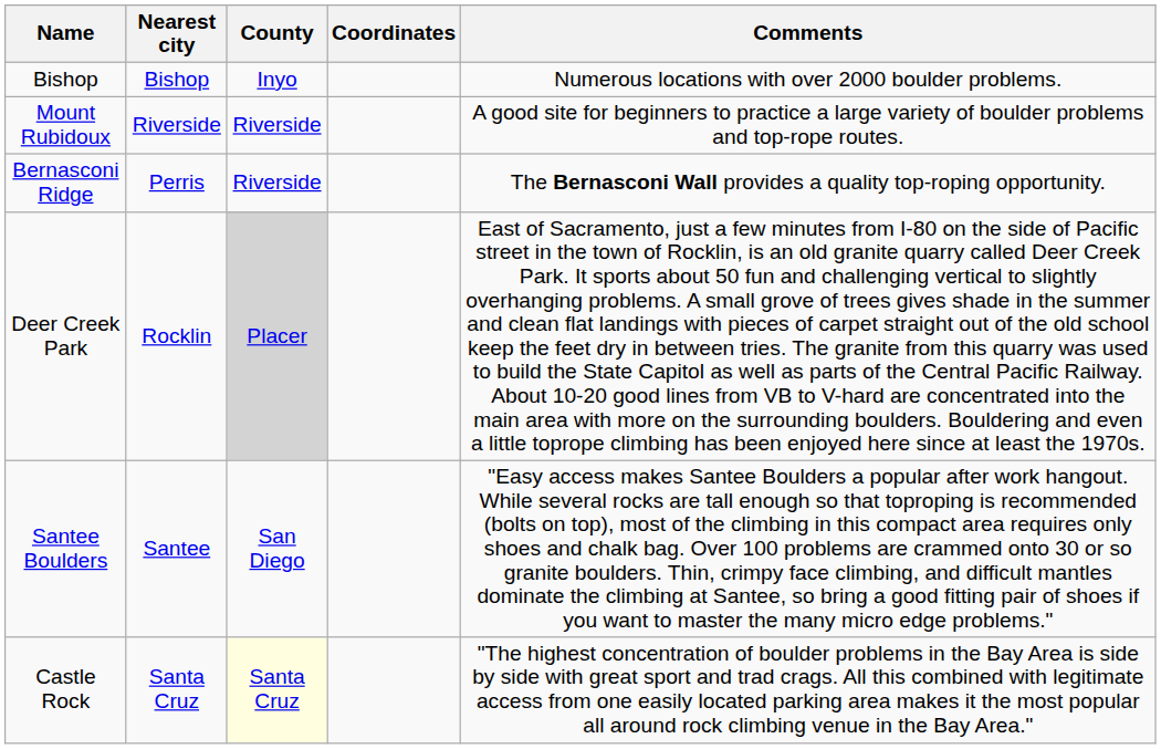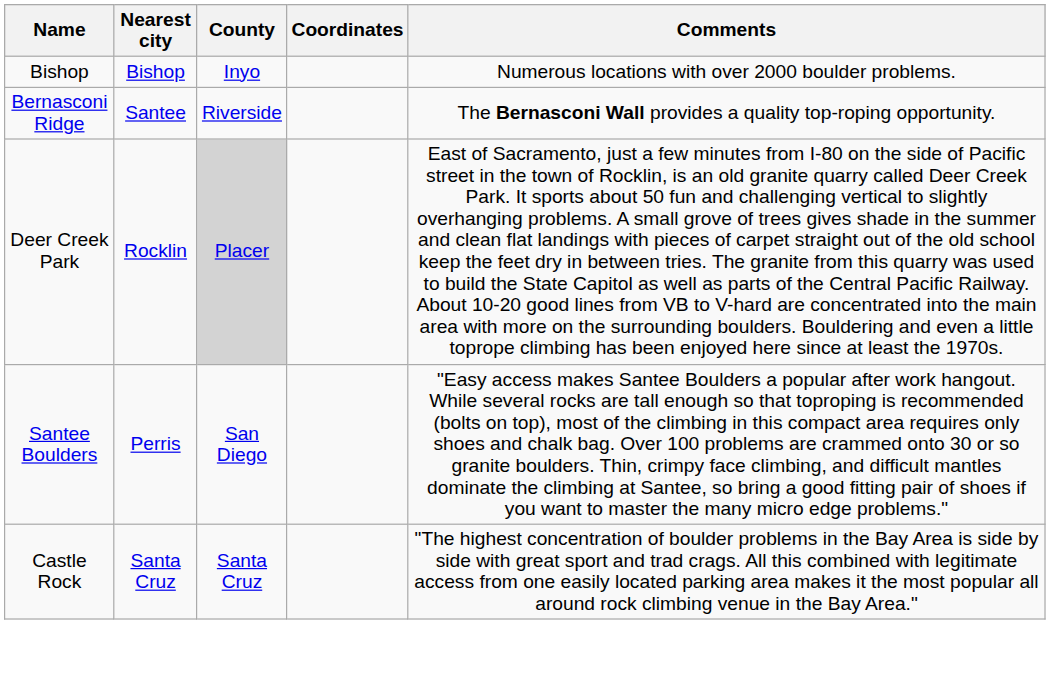 <table class="wikitable sortable" style="text-align:center">
 <tr style="background:#cccccc">
 <th>Name</th>
 <th>Nearest city</th>
 <th>County</th>
 <th>Coordinates</th>
 <th>Comments</th>
 </tr>
 <tr>
 <td>Bishop</td>
 <td><a href='#'>Bishop</a></td>
 <td><a href='#'>Inyo</a></td>
 <td></td>
 <td>Numerous locations with over 2000 boulder problems.</td>
 </tr>
 <tr>
-<td><a href='#'>Mount Rubidoux</a></td>
-<td><a href='#'>Riverside</a></td>
-<td><a href='#'>Riverside</a></td>
-<td></td>
-<td>A good site for beginners to practice a large variety of boulder problems and top-rope routes.</td>
-</tr>
-<tr>
 <td><a href='#'>Bernasconi Ridge</a></td>
-<td><a href='#'>Perris</a></td>
+<td><a href='#'>Santee</a></td>
 <td><a href='#'>Riverside</a></td>
 <td></td>
 <td>The <strong>Bernasconi Wall</strong> provides a quality top-roping opportunity.</td>
 </tr>
 <tr>
 <td>Deer Creek Park</td>
 <td><a href='#'>Rocklin</a></td>
 <td style="background: lightgrey;"><a href='#'>Placer</a></td>
 <td></td>
 <td>East of Sacramento, just a few minutes from I-80 on the side of Pacific street in the town of Rocklin, is an old granite quarry called Deer Creek Park. It sports about 50 fun and challenging vertical to slightly overhanging problems. A small grove of trees gives shade in the summer and clean flat landings with pieces of carpet straight out of the old school keep the feet dry in between tries. The granite from this quarry was used to build the State Capitol as well as parts of the Central Pacific Railway. About 10-20 good lines from VB to V-hard are concentrated into the main area with more on the surrounding boulders. Bouldering and even a little toprope climbing has been enjoyed here since at least the 1970s.</td>
 </tr>
 <tr>
 <td><a href='#'>Santee Boulders</a></td>
-<td><a href='#'>Santee</a></td>
+<td><a href='#'>Perris</a></td>
 <td><a href='#'>San Diego</a></td>
 <td></td>
 <td>"Easy access makes Santee Boulders a popular after work hangout. While several rocks are tall enough so that toproping is recommended (bolts on top), most of the climbing in this compact area requires only shoes and chalk bag. Over 100 problems are crammed onto 30 or so granite boulders. Thin, crimpy face climbing, and difficult mantles dominate the climbing at Santee, so bring a good fitting pair of shoes if you want to master the many micro edge problems."</td>
 </tr>
 <tr>
 <td>Castle Rock</td>
 <td><a href='#'>Santa Cruz</a></td>
-<td style="background: lightyellow;"><a href='#'>Santa Cruz</a></td>
+<td><a href='#'>Santa Cruz</a></td>
 <td></td>
 <td>"The highest concentration of boulder problems in the Bay Area is side by side with great sport and trad crags. All this combined with legitimate access from one easily located parking area makes it the most popular all around rock climbing venue in the Bay Area."</td>
 </tr>
 </table>
